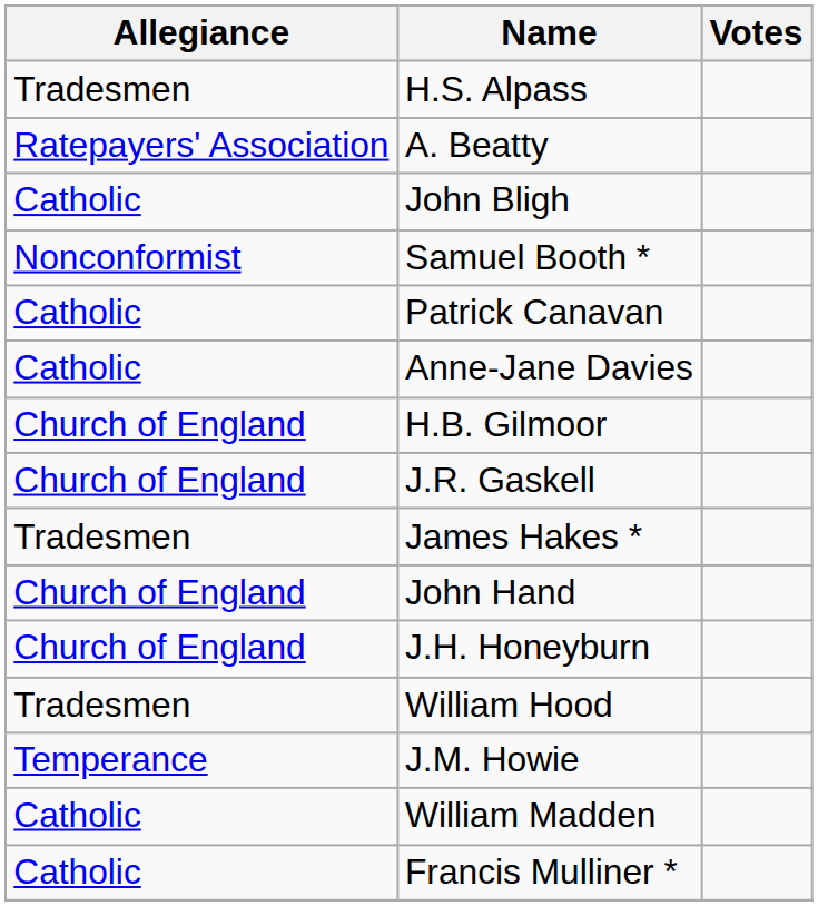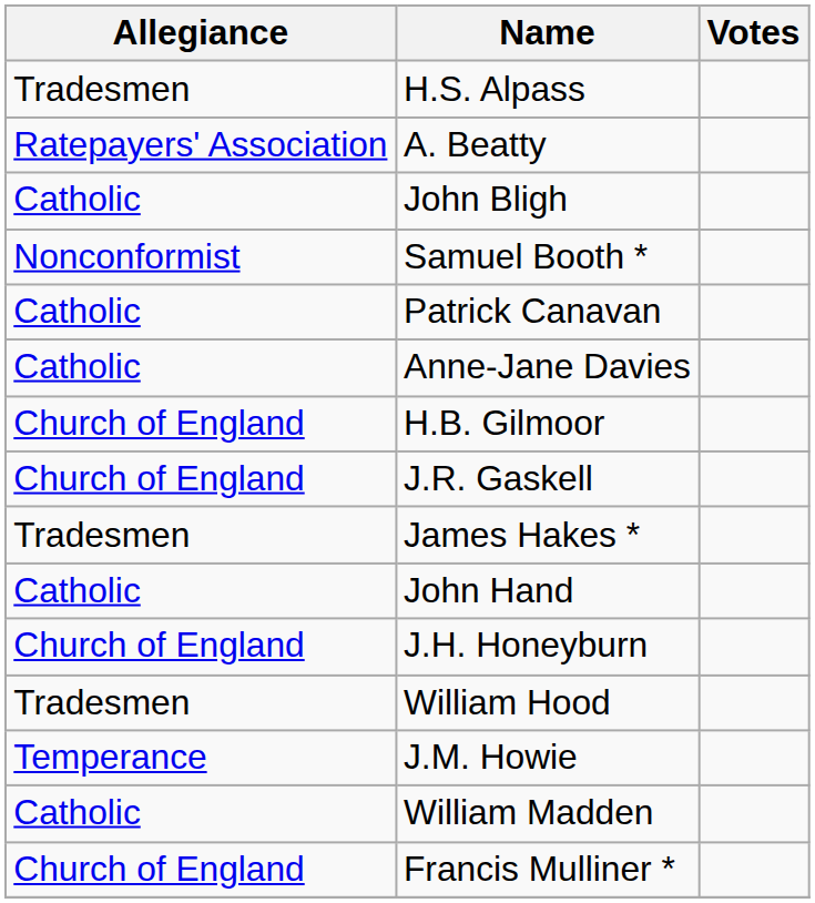 <table class="wikitable">
 <tr>
 <th>Allegiance</th>
 <th>Name</th>
 <th>Votes</th>
 </tr>
 <tr>
 <td>Tradesmen</td>
 <td>H.S. Alpass</td>
 <td></td>
 </tr>
 <tr>
 <td><a href='#'>Ratepayers' Association</a></td>
 <td>A. Beatty</td>
 <td></td>
 </tr>
 <tr>
 <td><a href='#'>Catholic</a></td>
 <td>John Bligh</td>
 <td></td>
 </tr>
 <tr>
 <td><a href='#'>Nonconformist</a></td>
 <td>Samuel Booth *</td>
 <td></td>
 </tr>
 <tr>
 <td><a href='#'>Catholic</a></td>
 <td>Patrick Canavan</td>
 <td></td>
 </tr>
 <tr>
 <td><a href='#'>Catholic</a></td>
 <td>Anne-Jane Davies</td>
 <td></td>
 </tr>
 <tr>
 <td><a href='#'>Church of England</a></td>
 <td>H.B. Gilmoor</td>
 <td></td>
 </tr>
 <tr>
 <td><a href='#'>Church of England</a></td>
 <td>J.R. Gaskell</td>
 <td></td>
 </tr>
 <tr>
 <td>Tradesmen</td>
 <td>James Hakes *</td>
 <td></td>
 </tr>
 <tr>
-<td><a href='#'>Church of England</a></td>
+<td><a href='#'>Catholic</a></td>
 <td>John Hand</td>
 <td></td>
 </tr>
 <tr>
 <td><a href='#'>Church of England</a></td>
 <td>J.H. Honeyburn</td>
 <td></td>
 </tr>
 <tr>
 <td>Tradesmen</td>
 <td>William Hood</td>
 <td></td>
 </tr>
 <tr>
 <td><a href='#'>Temperance</a></td>
 <td>J.M. Howie</td>
 <td></td>
 </tr>
 <tr>
 <td><a href='#'>Catholic</a></td>
 <td>William Madden</td>
 <td></td>
 </tr>
 <tr>
-<td><a href='#'>Catholic</a></td>
+<td><a href='#'>Church of England</a></td>
 <td>Francis Mulliner *</td>
 <td></td>
 </tr>
 <tr>
 </tr>
 </table>
